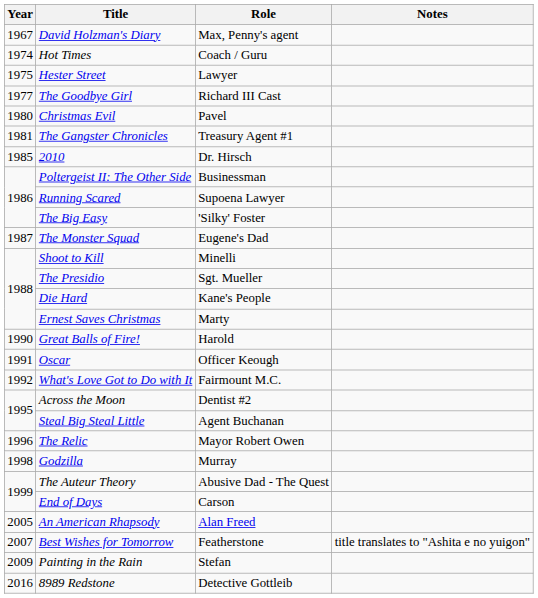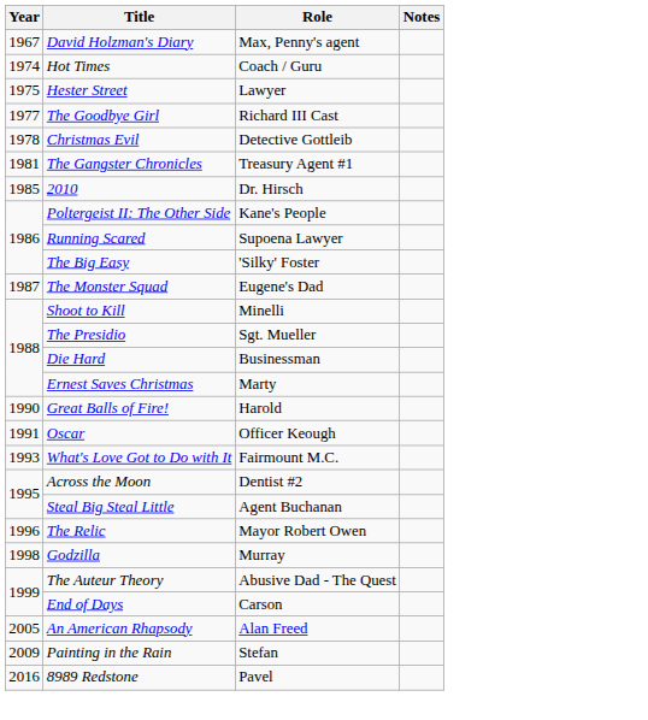 <table class="wikitable sortable">
 <tr>
 <th>Year</th>
 <th>Title</th>
 <th>Role</th>
 <th class = "unsortable">Notes</th>
 </tr>
 <tr>
 <td>1967</td>
 <td><em><a href='#'>David Holzman's Diary</a></em></td>
 <td>Max, Penny's agent</td>
 <td></td>
 </tr>
 <tr>
 <td>1974</td>
 <td><em>Hot Times</em></td>
 <td>Coach / Guru</td>
 <td></td>
 </tr>
 <tr>
 <td>1975</td>
 <td><em><a href='#'>Hester Street</a></em></td>
 <td>Lawyer</td>
 <td></td>
 </tr>
 <tr>
 <td>1977</td>
 <td><em><a href='#'>The Goodbye Girl</a></em></td>
 <td>Richard III Cast</td>
 <td></td>
 </tr>
 <tr>
-<td>1980</td>
+<td>1978</td>
 <td><em><a href='#'>Christmas Evil</a></em></td>
-<td>Pavel</td>
+<td>Detective Gottleib</td>
 <td></td>
 </tr>
 <tr>
 <td>1981</td>
 <td><em><a href='#'>The Gangster Chronicles</a></em></td>
 <td>Treasury Agent #1</td>
 <td></td>
 </tr>
 <tr>
 <td>1985</td>
 <td><em><a href='#'>2010</a></em></td>
 <td>Dr. Hirsch</td>
 <td></td>
 </tr>
 <tr>
 <td rowspan=3>1986</td>
 <td><em><a href='#'>Poltergeist II: The Other Side</a></em></td>
-<td>Businessman</td>
+<td>Kane's People</td>
 <td></td>
 </tr>
 <tr>
 <td><em><a href='#'>Running Scared</a></em></td>
 <td>Supoena Lawyer</td>
 <td></td>
 </tr>
 <tr>
 <td><em><a href='#'>The Big Easy</a></em></td>
 <td>'Silky' Foster</td>
 <td></td>
 </tr>
 <tr>
 <td>1987</td>
 <td><em><a href='#'>The Monster Squad</a></em></td>
 <td>Eugene's Dad</td>
 <td></td>
 </tr>
 <tr>
 <td rowspan=4>1988</td>
 <td><em><a href='#'>Shoot to Kill</a></em></td>
 <td>Minelli</td>
 <td></td>
 </tr>
 <tr>
 <td><em><a href='#'>The Presidio</a></em></td>
 <td>Sgt. Mueller</td>
 <td></td>
 </tr>
 <tr>
 <td><em><a href='#'>Die Hard</a></em></td>
-<td>Kane's People</td>
+<td>Businessman</td>
 <td></td>
 </tr>
 <tr>
 <td><em><a href='#'>Ernest Saves Christmas</a></em></td>
 <td>Marty</td>
 <td></td>
 </tr>
 <tr>
 <td>1990</td>
 <td><em><a href='#'>Great Balls of Fire!</a></em></td>
 <td>Harold</td>
 <td></td>
 </tr>
 <tr>
 <td>1991</td>
 <td><em><a href='#'>Oscar</a></em></td>
 <td>Officer Keough</td>
 <td></td>
 </tr>
 <tr>
-<td>1992</td>
+<td>1993</td>
 <td><em><a href='#'>What's Love Got to Do with It</a></em></td>
 <td>Fairmount M.C.</td>
 <td></td>
 </tr>
 <tr>
 <td rowspan=2>1995</td>
 <td><em>Across the Moon</em></td>
 <td>Dentist #2</td>
 <td></td>
 </tr>
 <tr>
 <td><em><a href='#'>Steal Big Steal Little</a></em></td>
 <td>Agent Buchanan</td>
 <td></td>
 </tr>
 <tr>
 <td>1996</td>
 <td><em><a href='#'>The Relic</a></em></td>
 <td>Mayor Robert Owen</td>
 <td></td>
 </tr>
 <tr>
 <td>1998</td>
 <td><em><a href='#'>Godzilla</a></em></td>
 <td>Murray</td>
 <td></td>
 </tr>
 <tr>
 <td rowspan=2>1999</td>
 <td><em>The Auteur Theory</em></td>
 <td>Abusive Dad - The Quest</td>
 <td></td>
 </tr>
 <tr>
 <td><em><a href='#'>End of Days</a></em></td>
 <td>Carson</td>
 <td></td>
 </tr>
 <tr>
 <td>2005</td>
 <td><em><a href='#'>An American Rhapsody</a></em></td>
 <td><a href='#'>Alan Freed</a></td>
 <td></td>
 </tr>
 <tr>
-<td>2007</td>
-<td><em><a href='#'>Best Wishes for Tomorrow</a></em></td>
-<td>Featherstone</td>
-<td>title translates to "Ashita e no yuigon"</td>
-</tr>
-<tr>
 <td>2009</td>
 <td><em>Painting in the Rain</em></td>
 <td>Stefan</td>
 <td></td>
 </tr>
 <tr>
 <td>2016</td>
 <td><em>8989 Redstone</em></td>
-<td>Detective Gottleib</td>
+<td>Pavel</td>
 <td></td>
 </tr>
 </table>
